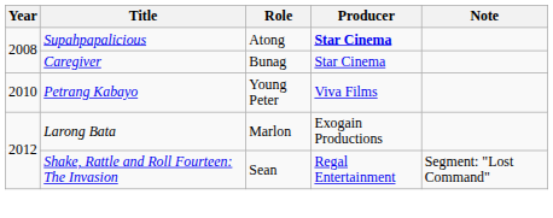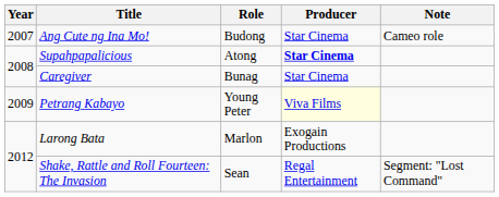 <table class="wikitable">
 <tr>
 <th>Year</th>
 <th>Title</th>
 <th>Role</th>
 <th>Producer</th>
 <th>Note</th>
+</tr>
+<tr>
+<td>2007</td>
+<td><em><a href='#'>Ang Cute ng Ina Mo!</a></em></td>
+<td>Budong</td>
+<td><a href='#'>Star Cinema</a></td>
+<td>Cameo role</td>
 </tr>
 <tr>
 <td rowspan="2">2008</td>
 <td><em><a href='#'>Supahpapalicious</a></em></td>
 <td>Atong</td>
 <td><strong><a href='#'>Star Cinema</a></strong></td>
 <td></td>
 </tr>
 <tr>
 <td><em><a href='#'>Caregiver</a></em></td>
 <td>Bunag</td>
 <td><a href='#'>Star Cinema</a></td>
 <td></td>
 </tr>
 <tr>
-<td>2010</td>
+<td>2009</td>
 <td><em><a href='#'>Petrang Kabayo</a></em></td>
 <td>Young Peter</td>
-<td><a href='#'>Viva Films</a></td>
+<td style="background: lightyellow;"><a href='#'>Viva Films</a></td>
 <td></td>
 </tr>
 <tr>
 <td rowspan="2">2012</td>
 <td><em>Larong Bata</em></td>
 <td>Marlon</td>
 <td>Exogain Productions</td>
 <td></td>
 </tr>
 <tr>
 <td><em><a href='#'>Shake, Rattle and Roll Fourteen: The Invasion</a></em></td>
 <td>Sean</td>
 <td><a href='#'>Regal Entertainment</a></td>
 <td>Segment: "Lost Command"</td>
 </tr>
 </table>
